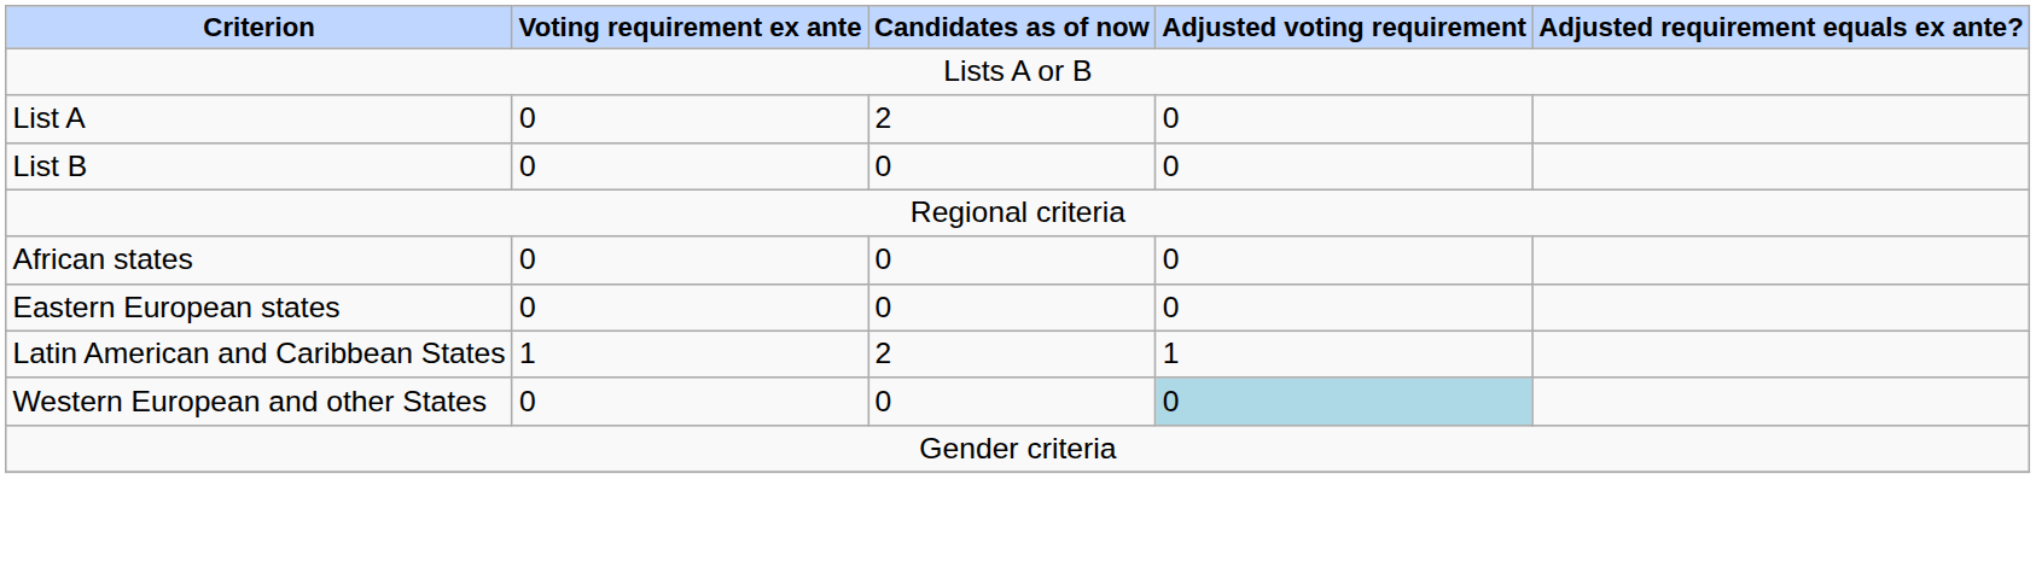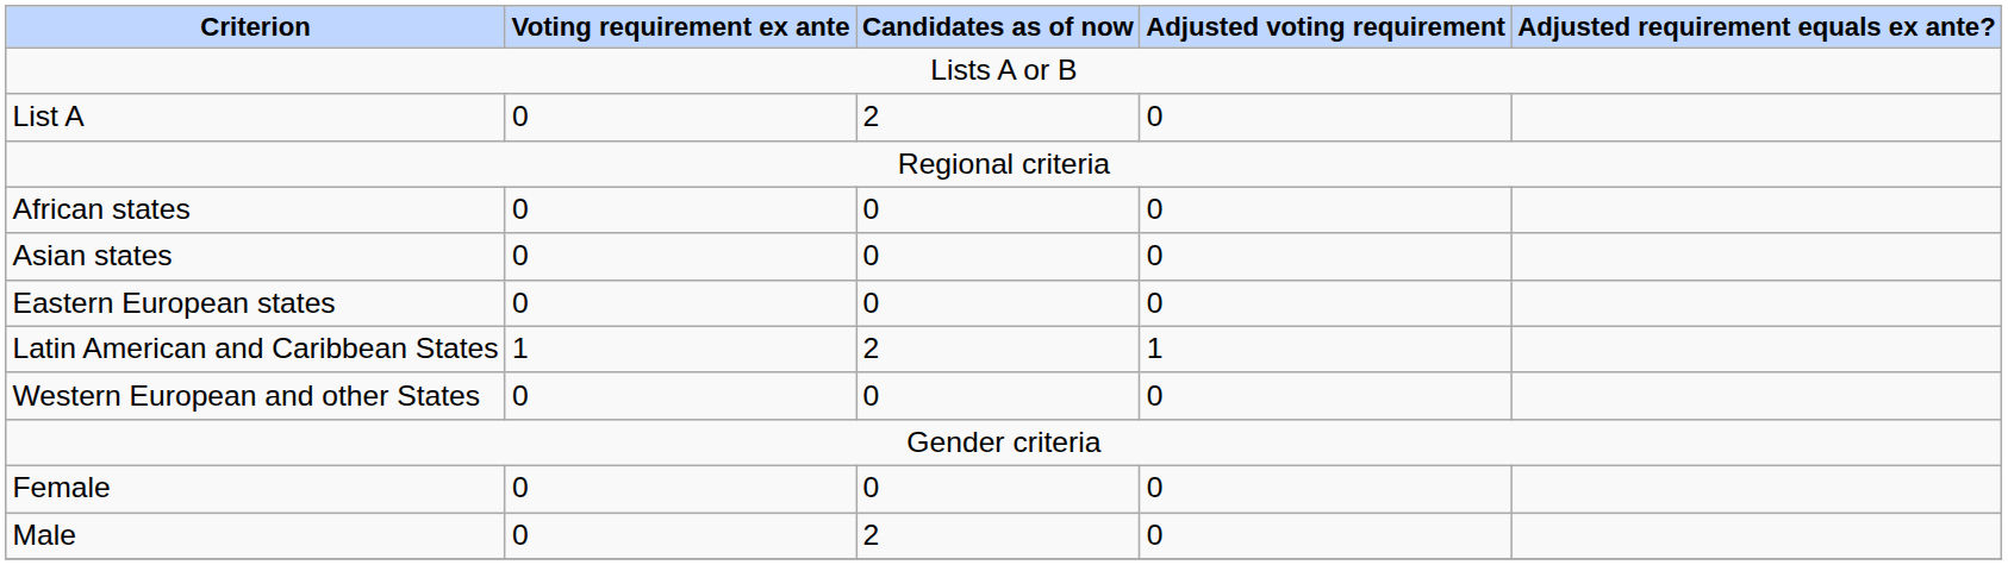 <table class="wikitable">
 <tr bgcolor=#BFD7FF align="center" style="font-size:90%;">
 <td><strong>Criterion</strong></td>
 <td><strong>Voting requirement ex ante</strong></td>
 <td><strong>Candidates as of now</strong></td>
 <td><strong>Adjusted voting requirement</strong></td>
 <td><strong>Adjusted requirement equals ex ante?</strong></td>
 </tr>
 <tr>
 <td colspan=5 align="center">Lists A or B</td>
 </tr>
 <tr>
 <td>List A</td>
 <td>0</td>
 <td>2</td>
 <td>0</td>
 <td></td>
 </tr>
 <tr>
-<td>List B</td>
+<td colspan=5 align="center">Regional criteria</td>
+</tr>
+<tr>
+<td>African states</td>
 <td>0</td>
 <td>0</td>
 <td>0</td>
 <td></td>
 </tr>
 <tr>
-<td colspan=5 align="center">Regional criteria</td>
-</tr>
-<tr>
-<td>African states</td>
+<td>Asian states</td>
 <td>0</td>
 <td>0</td>
 <td>0</td>
 <td></td>
 </tr>
 <tr>
 <td>Eastern European states</td>
 <td>0</td>
 <td>0</td>
 <td>0</td>
 <td></td>
 </tr>
 <tr>
 <td>Latin American and Caribbean States</td>
 <td>1</td>
 <td>2</td>
 <td>1</td>
 <td></td>
 </tr>
 <tr>
 <td>Western European and other States</td>
 <td>0</td>
 <td>0</td>
-<td style="background: lightblue;">0</td>
+<td>0</td>
 <td></td>
 </tr>
 <tr>
 <td colspan=5 align="center">Gender criteria</td>
 </tr>
 <tr>
+<td>Female</td>
+<td>0</td>
+<td>0</td>
+<td>0</td>
+<td></td>
+</tr>
+<tr>
+<td>Male</td>
+<td>0</td>
+<td>2</td>
+<td>0</td>
+<td></td>
+</tr>
+<tr>
 </tr>
 </table>
